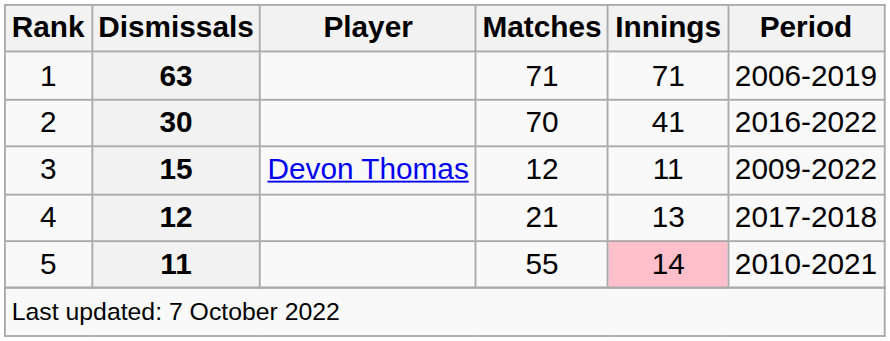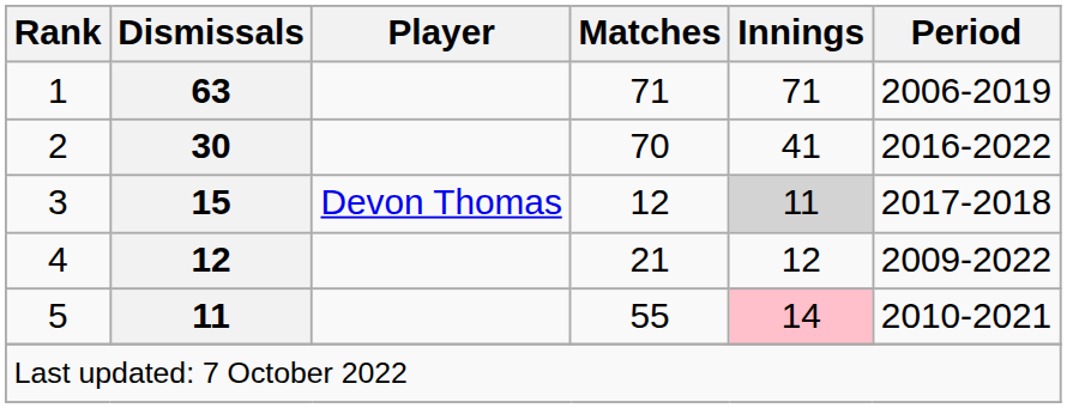 <table class="wikitable plainrowheaders sortable">
 <tr>
 <th scope=col>Rank</th>
 <th scope=col>Dismissals</th>
 <th scope=col>Player</th>
 <th scope=col>Matches</th>
 <th scope=col>Innings</th>
 <th scope=col>Period</th>
 </tr>
 <tr>
 <td align=center>1</td>
 <th scope=row style=text-align:center;>63</th>
 <td></td>
 <td align=center>71</td>
 <td align=center>71</td>
 <td>2006-2019</td>
 </tr>
 <tr>
 <td align=center>2</td>
 <th scope=row style=text-align:center;>30</th>
 <td> </td>
 <td align=center>70</td>
 <td align=center>41</td>
 <td>2016-2022</td>
 </tr>
 <tr>
 <td align=center>3</td>
 <th scope=row style=text-align:center;>15</th>
 <td><a href='#'>Devon Thomas</a></td>
 <td align=center>12</td>
-<td align=center>11</td>
-<td>2009-2022</td>
+<td align=center style="background: lightgrey;">11</td>
+<td>2017-2018</td>
 </tr>
 <tr>
 <td align=center>4</td>
 <th scope=row style=text-align:center;>12</th>
 <td></td>
 <td align=center>21</td>
-<td align=center>13</td>
-<td>2017-2018</td>
+<td align=center>12</td>
+<td>2009-2022</td>
 </tr>
 <tr>
 <td align=center>5</td>
 <th scope=row style=text-align:center;>11</th>
 <td> </td>
 <td align=center>55</td>
 <td align=center style="background: pink;">14</td>
 <td>2010-2021</td>
 </tr>
 <tr>
 </tr>
 <tr class=sortbottom>
 <td colspan=6><small>Last updated: 7 October 2022</small></td>
 </tr>
 </table>
